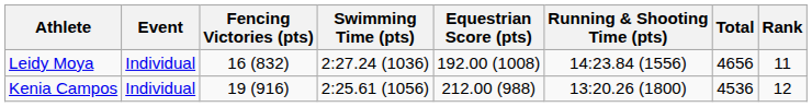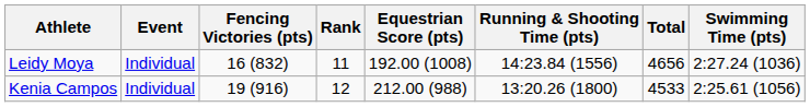 <table class="wikitable" style="font-size:90%">
 <tr>
 <th>Athlete</th>
 <th>Event</th>
 <th>Fencing<br>Victories (pts)</th>
-<th>Swimming<br>Time (pts)</th>
+<th>Rank</th>
 <th>Equestrian<br>Score (pts)</th>
 <th>Running & Shooting<br>Time (pts)</th>
 <th>Total</th>
-<th>Rank</th>
+<th>Swimming<br>Time (pts)</th>
 </tr>
 <tr>
 <td><a href='#'>Leidy Moya</a></td>
 <td><a href='#'>Individual</a></td>
 <td align=center>16 (832)</td>
-<td align=center>2:27.24 (1036)</td>
+<td align=center>11</td>
 <td align=center>192.00 (1008)</td>
 <td align=center>14:23.84 (1556)</td>
 <td align=center>4656</td>
-<td align=center>11</td>
+<td align=center>2:27.24 (1036)</td>
 </tr>
 <tr>
 <td><a href='#'>Kenia Campos</a></td>
 <td><a href='#'>Individual</a></td>
 <td align=center>19 (916)</td>
-<td align=center>2:25.61 (1056)</td>
+<td align=center>12</td>
 <td align=center>212.00 (988)</td>
 <td align=center>13:20.26 (1800)</td>
-<td align=center>4536</td>
-<td align=center>12</td>
+<td align=center>4533</td>
+<td align=center>2:25.61 (1056)</td>
 </tr>
 </table>
